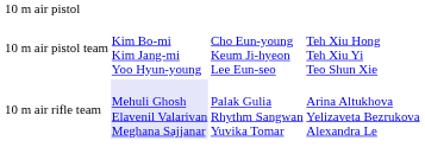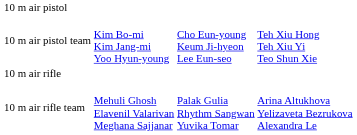 <table>
 <tr>
 <td>10 m air pistol</td>
 <td></td>
 <td></td>
 <td></td>
 </tr>
 <tr>
 <td>10 m air pistol team</td>
 <td><br><a href='#'>Kim Bo-mi</a><br><a href='#'>Kim Jang-mi</a><br><a href='#'>Yoo Hyun-young</a></td>
 <td><br><a href='#'>Cho Eun-young</a><br><a href='#'>Keum Ji-hyeon</a><br><a href='#'>Lee Eun-seo</a></td>
 <td><br><a href='#'>Teh Xiu Hong</a><br><a href='#'>Teh Xiu Yi</a><br><a href='#'>Teo Shun Xie</a></td>
 </tr>
 <tr>
+<td>10 m air rifle</td>
+<td></td>
+<td></td>
+<td></td>
+</tr>
+<tr>
 <td>10 m air rifle team</td>
-<td style="background: lavender;"><br><a href='#'>Mehuli Ghosh</a><br><a href='#'>Elavenil Valarivan</a><br><a href='#'>Meghana Sajjanar</a></td>
+<td><br><a href='#'>Mehuli Ghosh</a><br><a href='#'>Elavenil Valarivan</a><br><a href='#'>Meghana Sajjanar</a></td>
 <td><br><a href='#'>Palak Gulia</a><br><a href='#'>Rhythm Sangwan</a><br><a href='#'>Yuvika Tomar</a></td>
 <td><br><a href='#'>Arina Altukhova</a><br><a href='#'>Yelizaveta Bezrukova</a><br><a href='#'>Alexandra Le</a></td>
 </tr>
 </table>
